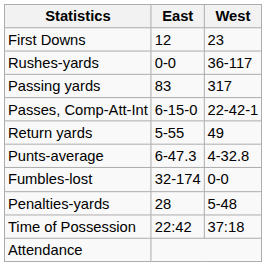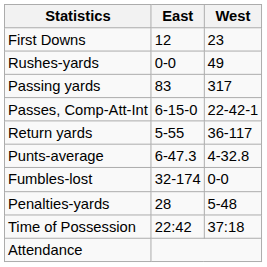 <table class="wikitable" style="font-size: 95%;">
 <tr>
 <th>Statistics</th>
 <th>East</th>
 <th>West</th>
 </tr>
 <tr>
 <td>First Downs</td>
 <td>12</td>
 <td>23</td>
 </tr>
 <tr>
 <td>Rushes-yards</td>
 <td>0-0</td>
-<td>36-117</td>
+<td>49</td>
 </tr>
 <tr>
 <td>Passing yards</td>
 <td>83</td>
 <td>317</td>
 </tr>
 <tr>
 <td>Passes, Comp-Att-Int</td>
 <td>6-15-0</td>
 <td>22-42-1</td>
 </tr>
 <tr>
 <td>Return yards</td>
 <td>5-55</td>
-<td>49</td>
+<td>36-117</td>
 </tr>
 <tr>
 <td>Punts-average</td>
 <td>6-47.3</td>
 <td>4-32.8</td>
 </tr>
 <tr>
 <td>Fumbles-lost</td>
 <td>32-174</td>
 <td>0-0</td>
 </tr>
 <tr>
 <td>Penalties-yards</td>
 <td>28</td>
 <td>5-48</td>
 </tr>
 <tr>
 <td>Time of Possession</td>
 <td>22:42</td>
 <td>37:18</td>
 </tr>
 <tr>
 <td>Attendance</td>
 <td colspan=2></td>
 </tr>
 </table>
